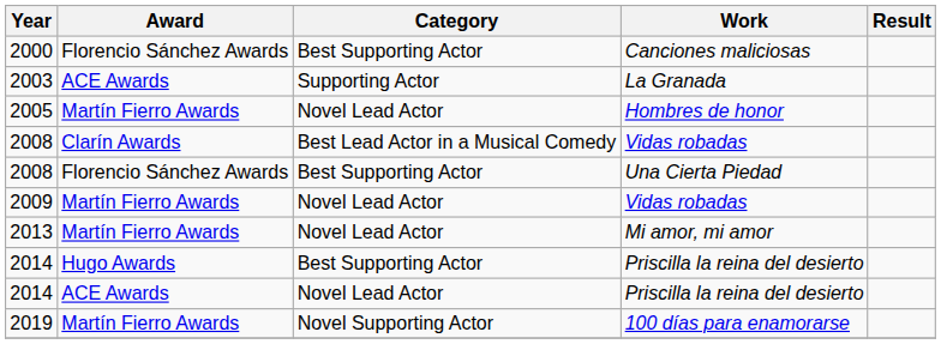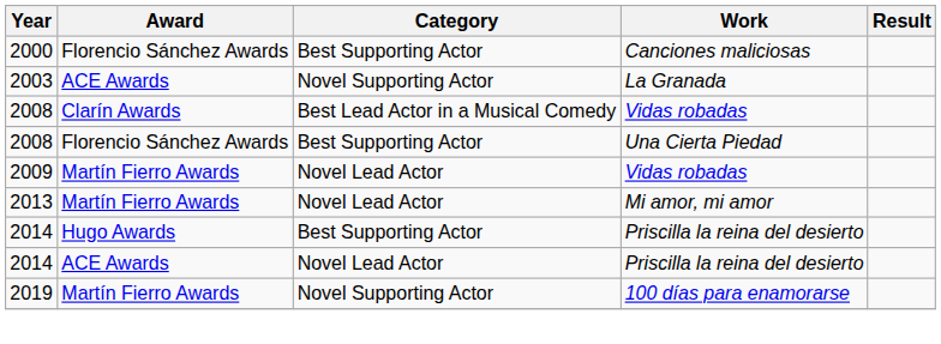 <table class="wikitable" style="font-size: 90%;">
 <tr>
 <th>Year</th>
 <th>Award</th>
 <th>Category</th>
 <th>Work</th>
 <th>Result</th>
 </tr>
 <tr>
 <td>2000</td>
 <td>Florencio Sánchez Awards</td>
 <td>Best Supporting Actor</td>
 <td><em>Canciones maliciosas</em></td>
 <td></td>
 </tr>
 <tr>
 <td>2003</td>
 <td><a href='#'>ACE Awards</a></td>
-<td>Supporting Actor</td>
+<td>Novel Supporting Actor</td>
 <td><em>La Granada</em></td>
-<td></td>
-</tr>
-<tr>
-<td>2005</td>
-<td><a href='#'>Martín Fierro Awards</a></td>
-<td>Novel Lead Actor</td>
-<td><em><a href='#'>Hombres de honor</a></em></td>
 <td></td>
 </tr>
 <tr>
 <td>2008</td>
 <td><a href='#'>Clarín Awards</a></td>
 <td>Best Lead Actor in a Musical Comedy</td>
 <td><em><a href='#'>Vidas robadas</a></em></td>
 <td></td>
 </tr>
 <tr>
 <td>2008</td>
 <td>Florencio Sánchez Awards</td>
 <td>Best Supporting Actor</td>
 <td><em>Una Cierta Piedad</em></td>
 <td></td>
 </tr>
 <tr>
 <td>2009</td>
 <td><a href='#'>Martín Fierro Awards</a></td>
 <td>Novel Lead Actor</td>
 <td><em><a href='#'>Vidas robadas</a></em></td>
 <td></td>
 </tr>
 <tr>
 <td>2013</td>
 <td><a href='#'>Martín Fierro Awards</a></td>
 <td>Novel Lead Actor</td>
 <td><em>Mi amor, mi amor</em></td>
 <td></td>
 </tr>
 <tr>
 <td>2014</td>
 <td><a href='#'>Hugo Awards</a></td>
 <td>Best Supporting Actor</td>
 <td><em>Priscilla la reina del desierto</em></td>
 <td></td>
 </tr>
 <tr>
 <td>2014</td>
 <td><a href='#'>ACE Awards</a></td>
 <td>Novel Lead Actor</td>
 <td><em>Priscilla la reina del desierto</em></td>
 <td></td>
 </tr>
 <tr>
 <td>2019</td>
 <td><a href='#'>Martín Fierro Awards</a></td>
 <td>Novel Supporting Actor</td>
 <td><em><a href='#'>100 días para enamorarse</a></em></td>
 <td></td>
 </tr>
 <tr>
 </tr>
 </table>
